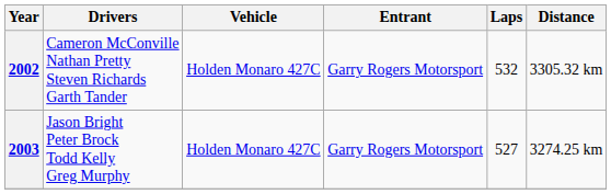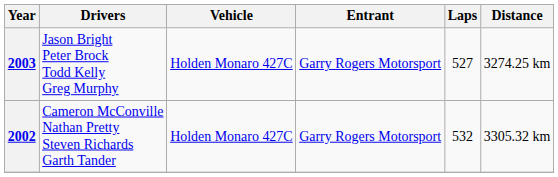 <table class="wikitable" style="font-size: 90%">
 <tr>
 <th>Year</th>
 <th>Drivers</th>
 <th>Vehicle</th>
 <th>Entrant</th>
 <th>Laps</th>
 <th>Distance</th>
 </tr>
 <tr>
+<th><a href='#'>2003</a></th>
+<td> <a href='#'>Jason Bright</a><br> <a href='#'>Peter Brock</a><br> <a href='#'>Todd Kelly</a><br> <a href='#'>Greg Murphy</a></td>
+<td><a href='#'>Holden Monaro 427C</a></td>
+<td><a href='#'>Garry Rogers Motorsport</a></td>
+<td align="center">527</td>
+<td align="right">3274.25 km</td>
+</tr>
+<tr>
 <th><a href='#'>2002</a></th>
 <td> <a href='#'>Cameron McConville</a><br> <a href='#'>Nathan Pretty</a><br> <a href='#'>Steven Richards</a><br> <a href='#'>Garth Tander</a></td>
 <td><a href='#'>Holden Monaro 427C</a></td>
 <td><a href='#'>Garry Rogers Motorsport</a></td>
 <td align="center">532</td>
 <td align="right">3305.32 km</td>
 </tr>
 <tr>
-<th><a href='#'>2003</a></th>
-<td> <a href='#'>Jason Bright</a><br> <a href='#'>Peter Brock</a><br> <a href='#'>Todd Kelly</a><br> <a href='#'>Greg Murphy</a></td>
-<td><a href='#'>Holden Monaro 427C</a></td>
-<td><a href='#'>Garry Rogers Motorsport</a></td>
-<td align="center">527</td>
-<td align="right">3274.25 km</td>
-</tr>
-<tr>
 </tr>
 </table>
